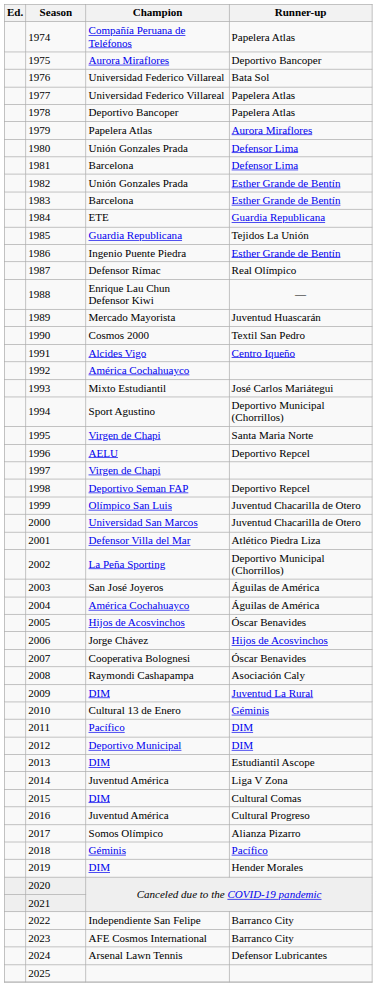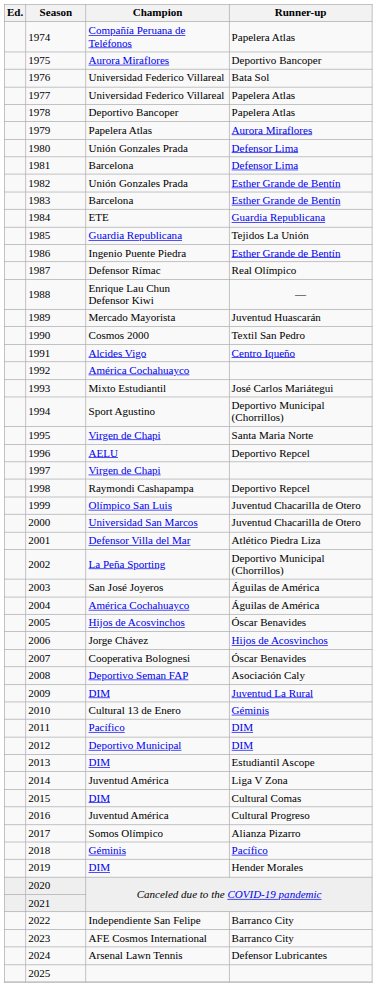 <table class="wikitable sortable">
 <tr>
 <th width=px>Ed.</th>
 <th width=80px>Season</th>
 <th width=200px>Champion</th>
 <th width=200px>Runner-up</th>
 </tr>
 <tr>
 <td></td>
 <td>1974</td>
 <td><a href='#'>Compañía Peruana de Teléfonos</a></td>
 <td>Papelera Atlas</td>
 </tr>
 <tr>
 <td></td>
 <td>1975</td>
 <td><a href='#'>Aurora Miraflores</a></td>
 <td>Deportivo Bancoper</td>
 </tr>
 <tr>
 <td></td>
 <td>1976</td>
 <td>Universidad Federico Villareal</td>
 <td>Bata Sol</td>
 </tr>
 <tr>
 <td></td>
 <td>1977</td>
 <td>Universidad Federico Villareal</td>
 <td>Papelera Atlas</td>
 </tr>
 <tr>
 <td></td>
 <td>1978</td>
 <td>Deportivo Bancoper</td>
 <td>Papelera Atlas</td>
 </tr>
 <tr>
 <td></td>
 <td>1979</td>
 <td>Papelera Atlas</td>
 <td><a href='#'>Aurora Miraflores</a></td>
 </tr>
 <tr>
 <td></td>
 <td>1980</td>
 <td>Unión Gonzales Prada</td>
 <td><a href='#'>Defensor Lima</a></td>
 </tr>
 <tr>
 <td></td>
 <td>1981</td>
 <td>Barcelona</td>
 <td><a href='#'>Defensor Lima</a></td>
 </tr>
 <tr>
 <td></td>
 <td>1982</td>
 <td>Unión Gonzales Prada</td>
 <td><a href='#'>Esther Grande de Bentín</a></td>
 </tr>
 <tr>
 <td></td>
 <td>1983</td>
 <td>Barcelona</td>
 <td><a href='#'>Esther Grande de Bentín</a></td>
 </tr>
 <tr>
 <td></td>
 <td>1984</td>
 <td>ETE</td>
 <td><a href='#'>Guardia Republicana</a></td>
 </tr>
 <tr>
 <td></td>
 <td>1985</td>
 <td><a href='#'>Guardia Republicana</a></td>
 <td>Tejidos La Unión</td>
 </tr>
 <tr>
 <td></td>
 <td>1986</td>
 <td>Ingenio Puente Piedra</td>
 <td><a href='#'>Esther Grande de Bentín</a></td>
 </tr>
 <tr>
 <td></td>
 <td>1987</td>
 <td>Defensor Rímac</td>
 <td>Real Olímpico</td>
 </tr>
 <tr>
 <td></td>
 <td>1988</td>
 <td>Enrique Lau Chun <br>Defensor Kiwi</td>
 <td style="text-align:center;">—</td>
 </tr>
 <tr>
 <td></td>
 <td>1989</td>
 <td>Mercado Mayorista</td>
 <td>Juventud Huascarán</td>
 </tr>
 <tr>
 <td></td>
 <td>1990</td>
 <td>Cosmos 2000</td>
 <td>Textil San Pedro</td>
 </tr>
 <tr>
 <td></td>
 <td>1991</td>
 <td><a href='#'>Alcides Vigo</a></td>
 <td><a href='#'>Centro Iqueño</a></td>
 </tr>
 <tr>
 <td></td>
 <td>1992</td>
 <td><a href='#'>América Cochahuayco</a></td>
 </tr>
 <tr>
 <td></td>
 <td>1993</td>
 <td>Mixto Estudiantil</td>
 <td>José Carlos Mariátegui</td>
 </tr>
 <tr>
 <td></td>
 <td>1994</td>
 <td>Sport Agustino</td>
 <td>Deportivo Municipal (Chorrillos)</td>
 </tr>
 <tr>
 <td></td>
 <td>1995</td>
 <td><a href='#'>Virgen de Chapi</a></td>
 <td>Santa Maria Norte</td>
 </tr>
 <tr>
 <td></td>
 <td>1996</td>
 <td><a href='#'>AELU</a></td>
 <td>Deportivo Repcel</td>
 </tr>
 <tr>
 <td></td>
 <td>1997</td>
 <td><a href='#'>Virgen de Chapi</a></td>
 </tr>
 <tr>
 <td></td>
 <td>1998</td>
-<td><a href='#'>Deportivo Seman FAP</a></td>
+<td>Raymondi Cashapampa</td>
 <td>Deportivo Repcel</td>
 </tr>
 <tr>
 <td></td>
 <td>1999</td>
 <td><a href='#'>Olímpico San Luis</a></td>
 <td>Juventud Chacarilla de Otero</td>
 </tr>
 <tr>
 <td></td>
 <td>2000</td>
 <td><a href='#'>Universidad San Marcos</a></td>
 <td>Juventud Chacarilla de Otero</td>
 </tr>
 <tr>
 <td></td>
 <td>2001</td>
 <td><a href='#'>Defensor Villa del Mar</a></td>
 <td>Atlético Piedra Liza</td>
 </tr>
 <tr>
 <td></td>
 <td>2002</td>
 <td><a href='#'>La Peña Sporting</a></td>
 <td>Deportivo Municipal (Chorrillos)</td>
 </tr>
 <tr>
 <td></td>
 <td>2003</td>
 <td>San José Joyeros</td>
 <td>Águilas de América</td>
 </tr>
 <tr>
 <td></td>
 <td>2004</td>
 <td><a href='#'>América Cochahuayco</a></td>
 <td>Águilas de América</td>
 </tr>
 <tr>
 <td></td>
 <td>2005</td>
 <td><a href='#'>Hijos de Acosvinchos</a></td>
 <td>Óscar Benavides</td>
 </tr>
 <tr>
 <td></td>
 <td>2006</td>
 <td>Jorge Chávez</td>
 <td><a href='#'>Hijos de Acosvinchos</a></td>
 </tr>
 <tr>
 <td></td>
 <td>2007</td>
 <td>Cooperativa Bolognesi</td>
 <td>Óscar Benavides</td>
 </tr>
 <tr>
 <td></td>
 <td>2008</td>
-<td>Raymondi Cashapampa</td>
+<td><a href='#'>Deportivo Seman FAP</a></td>
 <td>Asociación Caly</td>
 </tr>
 <tr>
 <td></td>
 <td>2009</td>
 <td><a href='#'>DIM</a></td>
 <td><a href='#'>Juventud La Rural</a></td>
 </tr>
 <tr>
 <td></td>
 <td>2010</td>
 <td>Cultural 13 de Enero</td>
 <td><a href='#'>Géminis</a></td>
 </tr>
 <tr>
 <td></td>
 <td>2011</td>
 <td><a href='#'>Pacífico</a></td>
 <td><a href='#'>DIM</a></td>
 </tr>
 <tr>
 <td></td>
 <td>2012</td>
 <td><a href='#'>Deportivo Municipal</a></td>
 <td><a href='#'>DIM</a></td>
 </tr>
 <tr>
 <td></td>
 <td>2013</td>
 <td><a href='#'>DIM</a></td>
 <td>Estudiantil Ascope</td>
 </tr>
 <tr>
 <td></td>
 <td>2014</td>
 <td>Juventud América</td>
 <td>Liga V Zona</td>
 </tr>
 <tr>
 <td></td>
 <td>2015</td>
 <td><a href='#'>DIM</a></td>
 <td>Cultural Comas</td>
 </tr>
 <tr>
 <td></td>
 <td>2016</td>
 <td>Juventud América</td>
 <td>Cultural Progreso</td>
 </tr>
 <tr>
 <td></td>
 <td>2017</td>
 <td>Somos Olímpico</td>
 <td>Alianza Pizarro</td>
 </tr>
 <tr>
 <td></td>
 <td>2018</td>
 <td><a href='#'>Géminis</a></td>
 <td><a href='#'>Pacífico</a></td>
 </tr>
 <tr>
 <td></td>
 <td>2019</td>
 <td><a href='#'>DIM</a></td>
 <td>Hender Morales</td>
 </tr>
 <tr bgcolor=#efefef>
 <td></td>
 <td>2020</td>
 <td rowspan=2 colspan="2" align=center><em>Canceled due to the <a href='#'>COVID-19 pandemic</a></em></td>
 </tr>
 <tr bgcolor=#efefef>
 <td></td>
 <td>2021</td>
 </tr>
 <tr>
 <td></td>
 <td>2022</td>
 <td>Independiente San Felipe</td>
 <td>Barranco City</td>
 </tr>
 <tr>
 <td></td>
 <td>2023</td>
 <td>AFE Cosmos International</td>
 <td>Barranco City</td>
 </tr>
 <tr>
 <td></td>
 <td>2024</td>
 <td>Arsenal Lawn Tennis</td>
 <td>Defensor Lubricantes</td>
 </tr>
 <tr>
 <td></td>
 <td>2025</td>
 <td></td>
 <td></td>
 </tr>
 <tr>
 </tr>
 </table>
